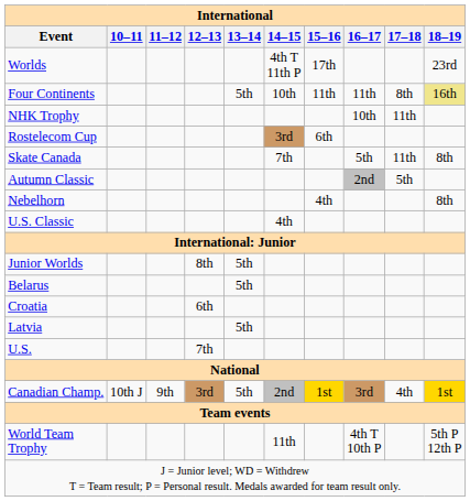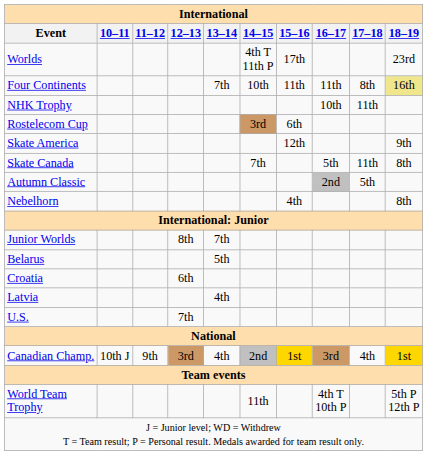 <table class="wikitable" style="text-align:center">
 <tr>
 <th style="background-color: #ffdead; " colspan=10 align=center>International</th>
 </tr>
 <tr>
 <th>Event</th>
 <th><a href='#'>10–11</a></th>
 <th><a href='#'>11–12</a></th>
 <th><a href='#'>12–13</a></th>
 <th><a href='#'>13–14</a></th>
 <th><a href='#'>14–15</a></th>
 <th><a href='#'>15–16</a></th>
 <th><a href='#'>16–17</a></th>
 <th><a href='#'>17–18</a></th>
 <th><a href='#'>18–19</a></th>
 </tr>
 <tr>
 <td align=left><a href='#'>Worlds</a></td>
 <td></td>
 <td></td>
 <td></td>
 <td></td>
 <td>4th T <br>11th P</td>
 <td>17th</td>
 <td></td>
 <td></td>
 <td>23rd</td>
 </tr>
 <tr>
 <td align=left><a href='#'>Four Continents</a></td>
 <td></td>
 <td></td>
 <td></td>
-<td>5th</td>
+<td>7th</td>
 <td>10th</td>
 <td>11th</td>
 <td>11th</td>
 <td>8th</td>
 <td style="background: khaki;">16th</td>
 </tr>
 <tr>
 <td align=left> <a href='#'>NHK Trophy</a></td>
 <td></td>
 <td></td>
 <td></td>
 <td></td>
 <td></td>
 <td></td>
 <td>10th</td>
 <td>11th</td>
 <td></td>
 </tr>
 <tr>
 <td align=left> <a href='#'>Rostelecom Cup</a></td>
 <td></td>
 <td></td>
 <td></td>
 <td></td>
 <td bgcolor=cc9966>3rd</td>
 <td>6th</td>
 <td></td>
 <td></td>
 <td></td>
+</tr>
+<tr>
+<td align=left> <a href='#'>Skate America</a></td>
+<td></td>
+<td></td>
+<td></td>
+<td></td>
+<td></td>
+<td>12th</td>
+<td></td>
+<td></td>
+<td>9th</td>
 </tr>
 <tr>
 <td align=left> <a href='#'>Skate Canada</a></td>
 <td></td>
 <td></td>
 <td></td>
 <td></td>
 <td>7th</td>
 <td></td>
 <td>5th</td>
 <td>11th</td>
 <td>8th</td>
 </tr>
 <tr>
 <td align=left> <a href='#'>Autumn Classic</a></td>
 <td></td>
 <td></td>
 <td></td>
 <td></td>
 <td></td>
 <td></td>
 <td bgcolor=silver>2nd</td>
 <td>5th</td>
 <td></td>
 </tr>
 <tr>
 <td align=left> <a href='#'>Nebelhorn</a></td>
 <td></td>
 <td></td>
 <td></td>
 <td></td>
 <td></td>
 <td>4th</td>
 <td></td>
 <td></td>
 <td>8th</td>
 </tr>
 <tr>
-<td align=left> <a href='#'>U.S. Classic</a></td>
-<td></td>
-<td></td>
-<td></td>
-<td></td>
-<td>4th</td>
-<td></td>
-<td></td>
-<td></td>
-<td></td>
-</tr>
-<tr>
 <th style="background-color: #ffdead; " colspan=10 align=center>International: Junior</th>
 </tr>
 <tr>
 <td align=left><a href='#'>Junior Worlds</a></td>
 <td></td>
 <td></td>
 <td>8th</td>
-<td>5th</td>
+<td>7th</td>
 <td></td>
 <td></td>
 <td></td>
 <td></td>
 <td></td>
 </tr>
 <tr>
 <td align=left> <a href='#'>Belarus</a></td>
 <td></td>
 <td></td>
 <td></td>
 <td>5th</td>
 <td></td>
 <td></td>
 <td></td>
 <td></td>
 <td></td>
 </tr>
 <tr>
 <td align=left> <a href='#'>Croatia</a></td>
 <td></td>
 <td></td>
 <td>6th</td>
 <td></td>
 <td></td>
 <td></td>
 <td></td>
 <td></td>
 <td></td>
 </tr>
 <tr>
 <td align=left> <a href='#'>Latvia</a></td>
 <td></td>
 <td></td>
 <td></td>
-<td>5th</td>
+<td>4th</td>
 <td></td>
 <td></td>
 <td></td>
 <td></td>
 <td></td>
 </tr>
 <tr>
 <td align=left> <a href='#'>U.S.</a></td>
 <td></td>
 <td></td>
 <td>7th</td>
 <td></td>
 <td></td>
 <td></td>
 <td></td>
 <td></td>
 <td></td>
 </tr>
 <tr>
 <th style="background-color: #ffdead; " colspan=10 align=center>National</th>
 </tr>
 <tr>
 <td align=left><a href='#'>Canadian Champ.</a></td>
 <td>10th J</td>
 <td>9th</td>
 <td bgcolor=cc9966>3rd</td>
-<td>5th</td>
+<td>4th</td>
 <td bgcolor=silver>2nd</td>
 <td bgcolor=gold>1st</td>
 <td bgcolor=cc9966>3rd</td>
 <td>4th</td>
 <td bgcolor=gold>1st</td>
 </tr>
 <tr>
 <th style="background-color: #ffdead; " colspan=10 align=center>Team events</th>
 </tr>
 <tr>
 <td align=left><a href='#'>World Team<br>Trophy</a></td>
 <td></td>
 <td></td>
 <td></td>
 <td></td>
 <td>11th</td>
 <td></td>
 <td>4th T <br>10th P</td>
 <td></td>
 <td>5th P <br> 12th P</td>
 </tr>
 <tr>
 <td colspan=10 align=center><small> J = Junior level; WD = Withdrew <br> T = Team result; P = Personal result. Medals awarded for team result only. </small></td>
 </tr>
 </table>
